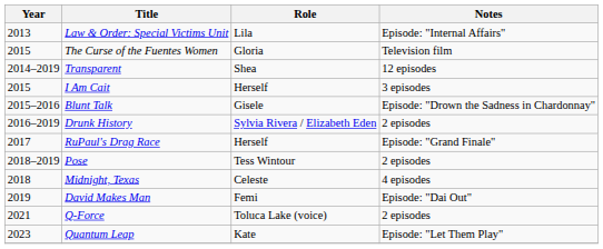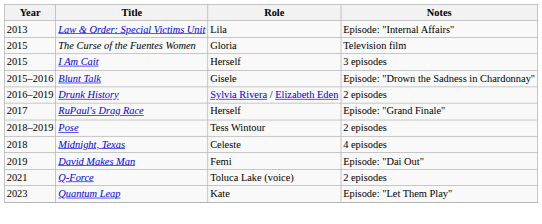 <table class="wikitable sortable">
 <tr>
 <th>Year</th>
 <th>Title</th>
 <th>Role</th>
 <th>Notes</th>
 </tr>
 <tr>
 <td>2013</td>
 <td><em><a href='#'>Law & Order: Special Victims Unit</a></em></td>
 <td>Lila</td>
 <td>Episode: "Internal Affairs"</td>
 </tr>
 <tr>
 <td>2015</td>
 <td><em>The Curse of the Fuentes Women</em></td>
 <td>Gloria</td>
 <td>Television film</td>
-</tr>
-<tr>
-<td>2014–2019</td>
-<td><em><a href='#'>Transparent</a></em></td>
-<td>Shea</td>
-<td>12 episodes</td>
 </tr>
 <tr>
 <td>2015</td>
 <td><em><a href='#'>I Am Cait</a></em></td>
 <td>Herself</td>
 <td>3 episodes</td>
 </tr>
 <tr>
 <td>2015–2016</td>
 <td><em><a href='#'>Blunt Talk</a></em></td>
 <td>Gisele</td>
 <td>Episode: "Drown the Sadness in Chardonnay"</td>
 </tr>
 <tr>
 <td>2016–2019</td>
 <td><em><a href='#'>Drunk History</a></em></td>
 <td><a href='#'>Sylvia Rivera</a> / <a href='#'>Elizabeth Eden</a></td>
 <td>2 episodes</td>
 </tr>
 <tr>
 <td>2017</td>
 <td><em><a href='#'>RuPaul's Drag Race</a></em></td>
 <td>Herself</td>
 <td>Episode: "Grand Finale"</td>
 </tr>
 <tr>
 <td>2018–2019</td>
 <td><em><a href='#'>Pose</a></em></td>
 <td>Tess Wintour</td>
 <td>2 episodes</td>
 </tr>
 <tr>
 <td>2018</td>
 <td><em><a href='#'>Midnight, Texas</a></em></td>
 <td>Celeste</td>
 <td>4 episodes</td>
 </tr>
 <tr>
 <td>2019</td>
 <td><em><a href='#'>David Makes Man</a></em></td>
 <td>Femi</td>
 <td>Episode: "Dai Out"</td>
 </tr>
 <tr>
 <td>2021</td>
 <td><em><a href='#'>Q-Force</a></em></td>
 <td>Toluca Lake (voice)</td>
 <td>2 episodes</td>
 </tr>
 <tr>
 <td>2023</td>
 <td><em><a href='#'>Quantum Leap</a></em></td>
 <td>Kate</td>
 <td>Episode: "Let Them Play"</td>
 </tr>
 <tr>
 </tr>
 </table>
